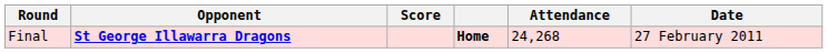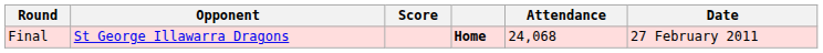 <table class="wikitable" style="font-size:95%;" width="60%">
 <tr>
 <th>Round</th>
 <th>Opponent</th>
 <th>Score</th>
 <th></th>
 <th>Attendance</th>
 <th>Date</th>
 </tr>
 <tr bgcolor="#ffdddd">
 <td>Final</td>
-<td><strong> <a href='#'>St George Illawarra Dragons</a></strong></td>
+<td> <a href='#'>St George Illawarra Dragons</a></td>
 <td></td>
 <td><strong>Home</strong></td>
-<td>24,268</td>
+<td>24,068</td>
 <td>27 February 2011</td>
 </tr>
 </table>
